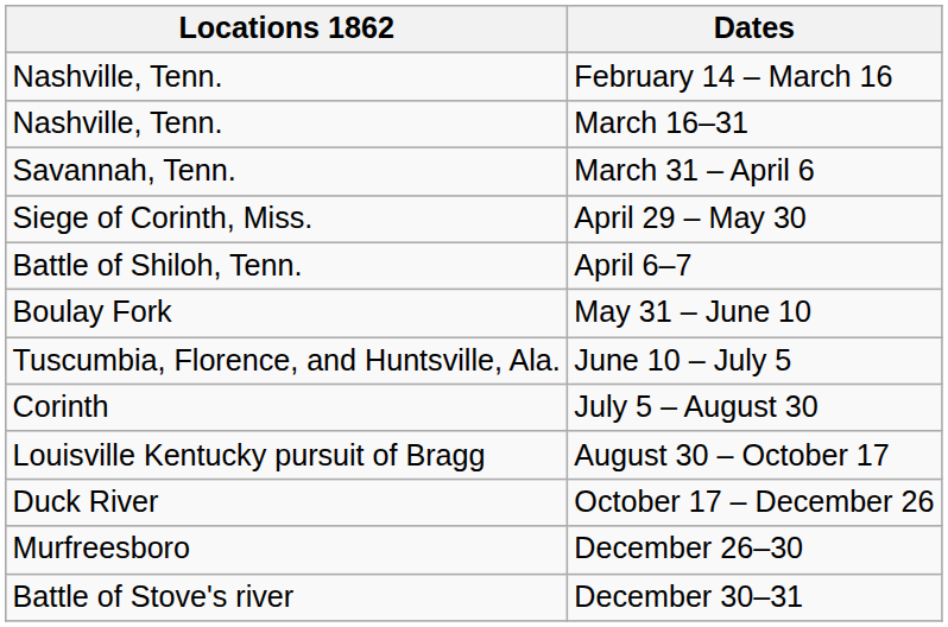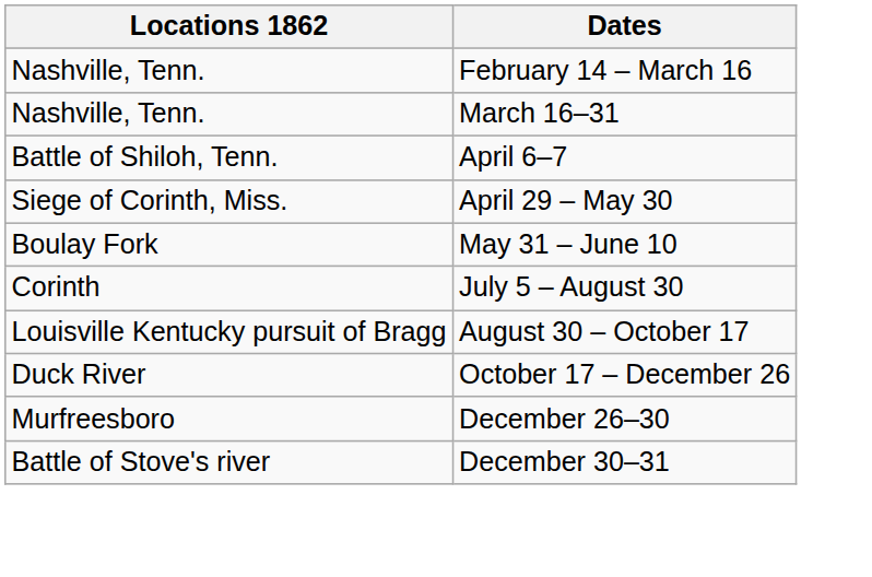 <table class="wikitable">
 <tr>
 <th>Locations 1862</th>
 <th>Dates</th>
 </tr>
 <tr>
 <td>Nashville, Tenn.</td>
 <td>February 14 – March 16</td>
 </tr>
 <tr>
 <td>Nashville, Tenn.</td>
 <td>March 16–31</td>
 </tr>
 <tr>
-<td>Savannah, Tenn.</td>
-<td>March 31 – April 6</td>
+<td>Battle of Shiloh, Tenn.</td>
+<td>April 6–7</td>
 </tr>
 <tr>
 <td>Siege of Corinth, Miss.</td>
 <td>April 29 – May 30</td>
 </tr>
 <tr>
-<td>Battle of Shiloh, Tenn.</td>
-<td>April 6–7</td>
-</tr>
-<tr>
 <td>Boulay Fork</td>
 <td>May 31 – June 10</td>
-</tr>
-<tr>
-<td>Tuscumbia, Florence, and Huntsville, Ala.</td>
-<td>June 10 – July 5</td>
 </tr>
 <tr>
 <td>Corinth</td>
 <td>July 5 – August 30</td>
 </tr>
 <tr>
 <td>Louisville Kentucky pursuit of Bragg</td>
 <td>August 30 – October 17</td>
 </tr>
 <tr>
 <td>Duck River</td>
 <td>October 17 – December 26</td>
 </tr>
 <tr>
 <td>Murfreesboro</td>
 <td>December 26–30</td>
 </tr>
 <tr>
 <td>Battle of Stove's river</td>
 <td>December 30–31</td>
 </tr>
 </table>
